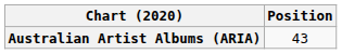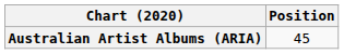 <table class="wikitable plainrowheaders" style="text-align:center">
 <tr>
 <th scope="col">Chart (2020)</th>
 <th scope="col">Position</th>
 </tr>
 <tr>
 <th scope="row">Australian Artist Albums (ARIA)</th>
-<td>43</td>
+<td>45</td>
 </tr>
 </table>
